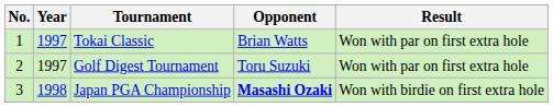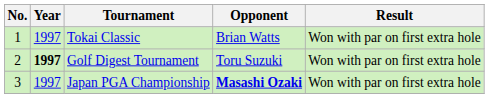 <table class="wikitable" style="font-size:95%;">
 <tr>
 <th>No.</th>
 <th>Year</th>
 <th>Tournament</th>
 <th>Opponent</th>
 <th>Result</th>
 </tr>
 <tr style="background:#D0F0C0;">
 <td align=center>1</td>
 <td><a href='#'>1997</a></td>
 <td><a href='#'>Tokai Classic</a></td>
 <td> <a href='#'>Brian Watts</a></td>
 <td>Won with par on first extra hole</td>
 </tr>
 <tr style="background:#D0F0C0;">
 <td align=center>2</td>
-<td>1997</td>
+<td><strong>1997</strong></td>
 <td><a href='#'>Golf Digest Tournament</a></td>
 <td> <a href='#'>Toru Suzuki</a></td>
 <td>Won with par on first extra hole</td>
 </tr>
 <tr style="background:#D0F0C0;">
 <td align=center>3</td>
-<td><a href='#'>1998</a></td>
+<td><a href='#'>1997</a></td>
 <td><a href='#'>Japan PGA Championship</a></td>
 <td><strong> <a href='#'>Masashi Ozaki</a></strong></td>
-<td>Won with birdie on first extra hole</td>
+<td>Won with par on first extra hole</td>
 </tr>
 </table>
